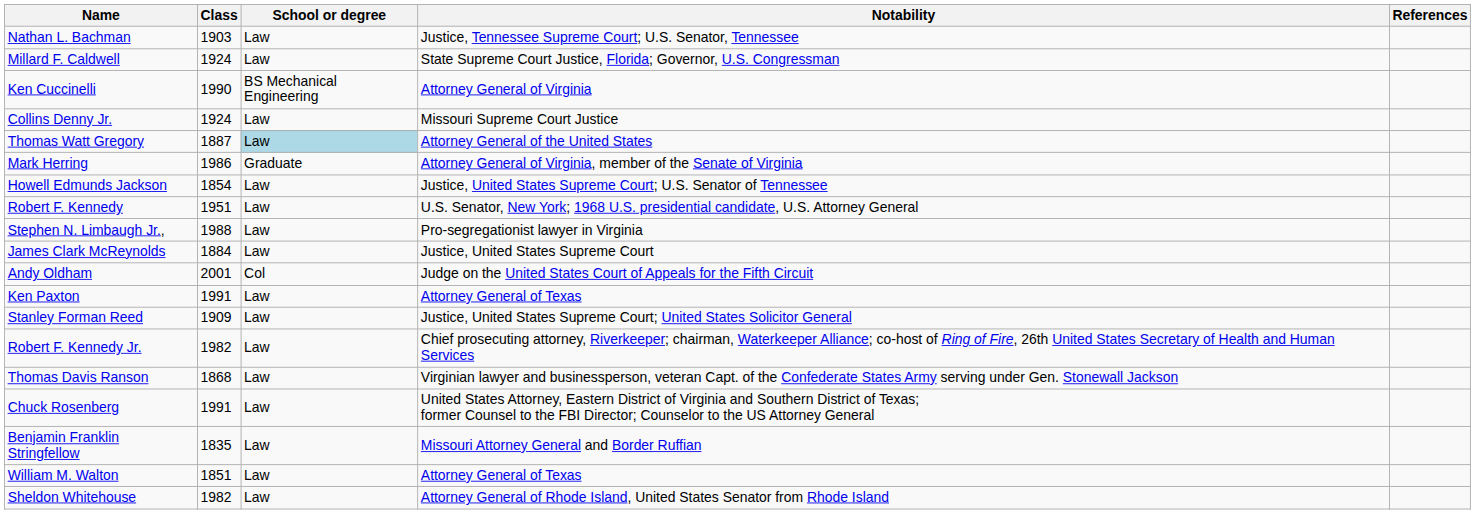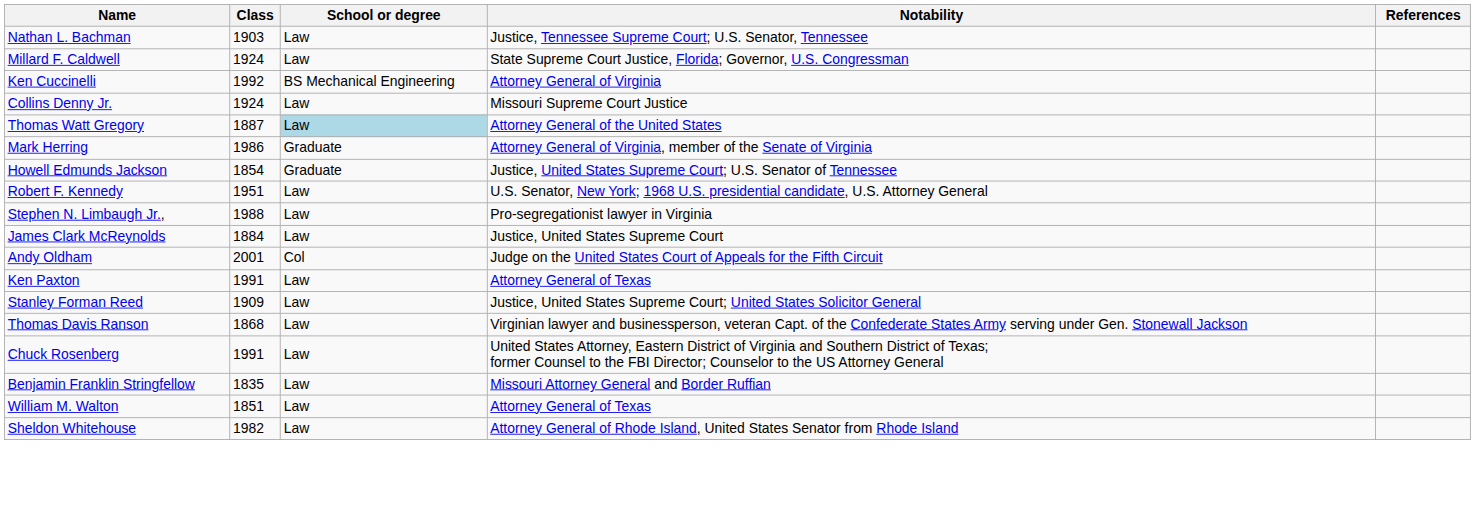 <table class="wikitable sortable" style="width:85%;">
 <tr>
 <th>Name</th>
 <th>Class</th>
 <th>School or degree</th>
 <th>Notability</th>
 <th>References</th>
 </tr>
 <tr>
 <td><a href='#'>Nathan L. Bachman</a></td>
 <td>1903</td>
 <td>Law</td>
 <td>Justice, <a href='#'>Tennessee Supreme Court</a>; U.S. Senator, <a href='#'>Tennessee</a></td>
 <td></td>
 </tr>
 <tr>
 <td><a href='#'>Millard F. Caldwell</a></td>
 <td>1924</td>
 <td>Law</td>
 <td>State Supreme Court Justice, <a href='#'>Florida</a>;  Governor, <a href='#'>U.S. Congressman</a></td>
 <td></td>
 </tr>
 <tr>
 <td><a href='#'>Ken Cuccinelli</a></td>
-<td>1990</td>
+<td>1992</td>
 <td>BS Mechanical Engineering</td>
 <td><a href='#'>Attorney General of Virginia</a></td>
 <td></td>
 </tr>
 <tr>
 <td><a href='#'>Collins Denny Jr.</a></td>
 <td>1924</td>
 <td>Law</td>
 <td>Missouri Supreme Court Justice</td>
 <td></td>
 </tr>
 <tr>
 <td><a href='#'>Thomas Watt Gregory</a></td>
 <td>1887</td>
 <td style="background: lightblue;">Law</td>
 <td><a href='#'>Attorney General of the United States</a></td>
 <td></td>
 </tr>
 <tr>
 <td><a href='#'>Mark Herring</a></td>
 <td>1986</td>
 <td>Graduate</td>
 <td><a href='#'>Attorney General of Virginia</a>, member of the <a href='#'>Senate of Virginia</a></td>
 <td></td>
 </tr>
 <tr>
 <td><a href='#'>Howell Edmunds Jackson</a></td>
 <td>1854</td>
-<td>Law</td>
+<td>Graduate</td>
 <td>Justice, <a href='#'>United States Supreme Court</a>; U.S. Senator of <a href='#'>Tennessee</a></td>
 <td></td>
 </tr>
 <tr>
 <td><a href='#'>Robert F. Kennedy</a></td>
 <td>1951</td>
 <td>Law</td>
 <td>U.S. Senator, <a href='#'>New York</a>; <a href='#'>1968 U.S. presidential candidate</a>, U.S. Attorney General</td>
 <td></td>
 </tr>
 <tr>
 <td><a href='#'>Stephen N. Limbaugh Jr.</a>,</td>
 <td>1988</td>
 <td>Law</td>
 <td>Pro-segregationist lawyer in Virginia</td>
 <td></td>
 </tr>
 <tr>
 <td><a href='#'>James Clark McReynolds</a></td>
 <td>1884</td>
 <td>Law</td>
 <td>Justice, United States Supreme Court</td>
 <td></td>
 </tr>
 <tr>
 <td><a href='#'>Andy Oldham</a></td>
 <td>2001</td>
 <td>Col</td>
 <td>Judge on the <a href='#'>United States Court of Appeals for the Fifth Circuit</a></td>
 <td></td>
 </tr>
 <tr>
 <td><a href='#'>Ken Paxton</a></td>
 <td>1991</td>
 <td>Law</td>
 <td><a href='#'>Attorney General of Texas</a></td>
 <td></td>
 </tr>
 <tr>
 <td><a href='#'>Stanley Forman Reed</a></td>
 <td>1909</td>
 <td>Law</td>
 <td>Justice, United States Supreme Court; <a href='#'>United States Solicitor General</a></td>
 <td></td>
 </tr>
 <tr>
-<td><a href='#'>Robert F. Kennedy Jr.</a></td>
-<td>1982</td>
-<td>Law</td>
-<td>Chief prosecuting attorney, <a href='#'>Riverkeeper</a>; chairman, <a href='#'>Waterkeeper Alliance</a>; co-host of <em><a href='#'>Ring of Fire</a></em>, 26th <a href='#'>United States Secretary of Health and Human Services</a></td>
-<td></td>
-</tr>
-<tr>
 <td><a href='#'>Thomas Davis Ranson</a></td>
 <td>1868</td>
 <td>Law</td>
 <td>Virginian lawyer and businessperson, veteran Capt. of the <a href='#'>Confederate States Army</a> serving under Gen. <a href='#'>Stonewall Jackson</a></td>
 <td></td>
 </tr>
 <tr>
 <td><a href='#'>Chuck Rosenberg</a></td>
 <td>1991</td>
 <td>Law</td>
 <td>United States Attorney, Eastern District of Virginia and Southern District of Texas;<br>former Counsel to the FBI Director; Counselor to the US Attorney General</td>
 <td></td>
 </tr>
 <tr>
 <td><a href='#'>Benjamin Franklin Stringfellow</a></td>
 <td>1835</td>
 <td>Law</td>
 <td><a href='#'>Missouri Attorney General</a> and <a href='#'>Border Ruffian</a></td>
 <td></td>
 </tr>
 <tr>
 <td><a href='#'>William M. Walton</a></td>
 <td>1851</td>
 <td>Law</td>
 <td><a href='#'>Attorney General of Texas</a></td>
 <td></td>
 </tr>
 <tr>
 <td><a href='#'>Sheldon Whitehouse</a></td>
 <td>1982</td>
 <td>Law</td>
 <td><a href='#'>Attorney General of Rhode Island</a>, United States Senator from <a href='#'>Rhode Island</a></td>
 <td></td>
 </tr>
 </table>
